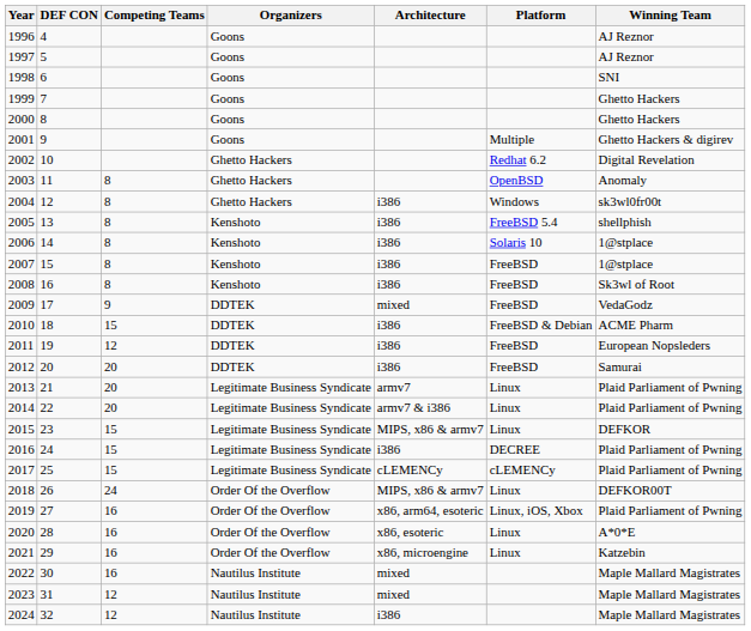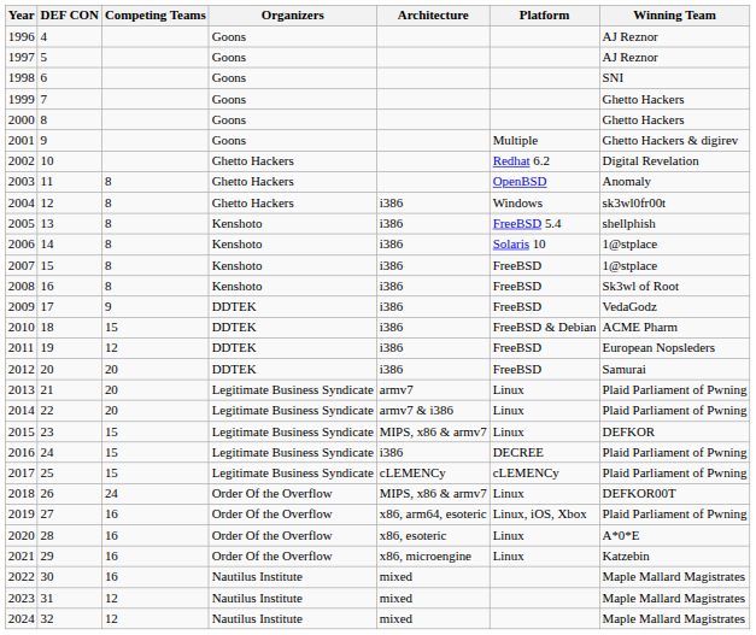 <table class="wikitable">
 <tr>
 <th>Year</th>
 <th>DEF CON</th>
 <th>Competing Teams</th>
 <th>Organizers</th>
 <th>Architecture</th>
 <th>Platform</th>
 <th>Winning Team</th>
 </tr>
 <tr>
 <td>1996</td>
 <td>4</td>
 <td></td>
 <td>Goons</td>
 <td></td>
 <td></td>
 <td>AJ Reznor</td>
 </tr>
 <tr>
 <td>1997</td>
 <td>5</td>
 <td></td>
 <td>Goons</td>
 <td></td>
 <td></td>
 <td>AJ Reznor</td>
 </tr>
 <tr>
 <td>1998</td>
 <td>6</td>
 <td></td>
 <td>Goons</td>
 <td></td>
 <td></td>
 <td>SNI</td>
 </tr>
 <tr>
 <td>1999</td>
 <td>7</td>
 <td></td>
 <td>Goons</td>
 <td></td>
 <td></td>
 <td>Ghetto Hackers</td>
 </tr>
 <tr>
 <td>2000</td>
 <td>8</td>
 <td></td>
 <td>Goons</td>
 <td></td>
 <td></td>
 <td>Ghetto Hackers</td>
 </tr>
 <tr>
 <td>2001</td>
 <td>9</td>
 <td></td>
 <td>Goons</td>
 <td></td>
 <td>Multiple</td>
 <td>Ghetto Hackers & digirev</td>
 </tr>
 <tr>
 <td>2002</td>
 <td>10</td>
 <td></td>
 <td>Ghetto Hackers</td>
 <td></td>
 <td><a href='#'>Redhat</a> 6.2</td>
 <td>Digital Revelation</td>
 </tr>
 <tr>
 <td>2003</td>
 <td>11</td>
 <td>8</td>
 <td>Ghetto Hackers</td>
 <td></td>
 <td><a href='#'>OpenBSD</a></td>
 <td>Anomaly</td>
 </tr>
 <tr>
 <td>2004</td>
 <td>12</td>
 <td>8</td>
 <td>Ghetto Hackers</td>
 <td>i386</td>
 <td>Windows</td>
 <td>sk3wl0fr00t</td>
 </tr>
 <tr>
 <td>2005</td>
 <td>13</td>
 <td>8</td>
 <td>Kenshoto</td>
 <td>i386</td>
 <td><a href='#'>FreeBSD</a> 5.4</td>
 <td>shellphish</td>
 </tr>
 <tr>
 <td>2006</td>
 <td>14</td>
 <td>8</td>
 <td>Kenshoto</td>
 <td>i386</td>
 <td><a href='#'>Solaris</a> 10</td>
 <td>1@stplace</td>
 </tr>
 <tr>
 <td>2007</td>
 <td>15</td>
 <td>8</td>
 <td>Kenshoto</td>
 <td>i386</td>
 <td>FreeBSD</td>
 <td>1@stplace</td>
 </tr>
 <tr>
 <td>2008</td>
 <td>16</td>
 <td>8</td>
 <td>Kenshoto</td>
 <td>i386</td>
 <td>FreeBSD</td>
 <td>Sk3wl of Root</td>
 </tr>
 <tr>
 <td>2009</td>
 <td>17</td>
 <td>9</td>
 <td>DDTEK</td>
-<td>mixed</td>
+<td>i386</td>
 <td>FreeBSD</td>
 <td>VedaGodz</td>
 </tr>
 <tr>
 <td>2010</td>
 <td>18</td>
 <td>15</td>
 <td>DDTEK</td>
 <td>i386</td>
 <td>FreeBSD & Debian</td>
 <td>ACME Pharm</td>
 </tr>
 <tr>
 <td>2011</td>
 <td>19</td>
 <td>12</td>
 <td>DDTEK</td>
 <td>i386</td>
 <td>FreeBSD</td>
 <td>European Nopsleders</td>
 </tr>
 <tr>
 <td>2012</td>
 <td>20</td>
 <td>20</td>
 <td>DDTEK</td>
 <td>i386</td>
 <td>FreeBSD</td>
 <td>Samurai</td>
 </tr>
 <tr>
 <td>2013</td>
 <td>21</td>
 <td>20</td>
 <td>Legitimate Business Syndicate</td>
 <td>armv7</td>
 <td>Linux</td>
 <td>Plaid Parliament of Pwning</td>
 </tr>
 <tr>
 <td>2014</td>
 <td>22</td>
 <td>20</td>
 <td>Legitimate Business Syndicate</td>
 <td>armv7 & i386</td>
 <td>Linux</td>
 <td>Plaid Parliament of Pwning</td>
 </tr>
 <tr>
 <td>2015</td>
 <td>23</td>
 <td>15</td>
 <td>Legitimate Business Syndicate</td>
 <td>MIPS, x86 & armv7</td>
 <td>Linux</td>
 <td>DEFKOR</td>
 </tr>
 <tr>
 <td>2016</td>
 <td>24</td>
 <td>15</td>
 <td>Legitimate Business Syndicate</td>
 <td>i386</td>
 <td>DECREE</td>
 <td>Plaid Parliament of Pwning</td>
 </tr>
 <tr>
 <td>2017</td>
 <td>25</td>
 <td>15</td>
 <td>Legitimate Business Syndicate</td>
 <td>cLEMENCy</td>
 <td>cLEMENCy</td>
 <td>Plaid Parliament of Pwning</td>
 </tr>
 <tr>
 <td>2018</td>
 <td>26</td>
 <td>24</td>
 <td>Order Of the Overflow</td>
 <td>MIPS, x86 & armv7</td>
 <td>Linux</td>
 <td>DEFKOR00T</td>
 </tr>
 <tr>
 <td>2019</td>
 <td>27</td>
 <td>16</td>
 <td>Order Of the Overflow</td>
 <td>x86, arm64, esoteric</td>
 <td>Linux, iOS, Xbox</td>
 <td>Plaid Parliament of Pwning</td>
 </tr>
 <tr>
 <td>2020</td>
 <td>28</td>
 <td>16</td>
 <td>Order Of the Overflow</td>
 <td>x86, esoteric</td>
 <td>Linux</td>
 <td>A*0*E</td>
 </tr>
 <tr>
 <td>2021</td>
 <td>29</td>
 <td>16</td>
 <td>Order Of the Overflow</td>
 <td>x86, microengine</td>
 <td>Linux</td>
 <td>Katzebin</td>
 </tr>
 <tr>
 <td>2022</td>
 <td>30</td>
 <td>16</td>
 <td>Nautilus Institute</td>
 <td>mixed</td>
 <td></td>
 <td>Maple Mallard Magistrates</td>
 </tr>
 <tr>
 <td>2023</td>
 <td>31</td>
 <td>12</td>
 <td>Nautilus Institute</td>
 <td>mixed</td>
 <td></td>
 <td>Maple Mallard Magistrates</td>
 </tr>
 <tr>
 <td>2024</td>
 <td>32</td>
 <td>12</td>
 <td>Nautilus Institute</td>
-<td>i386</td>
+<td>mixed</td>
 <td></td>
 <td>Maple Mallard Magistrates</td>
 </tr>
 </table>
